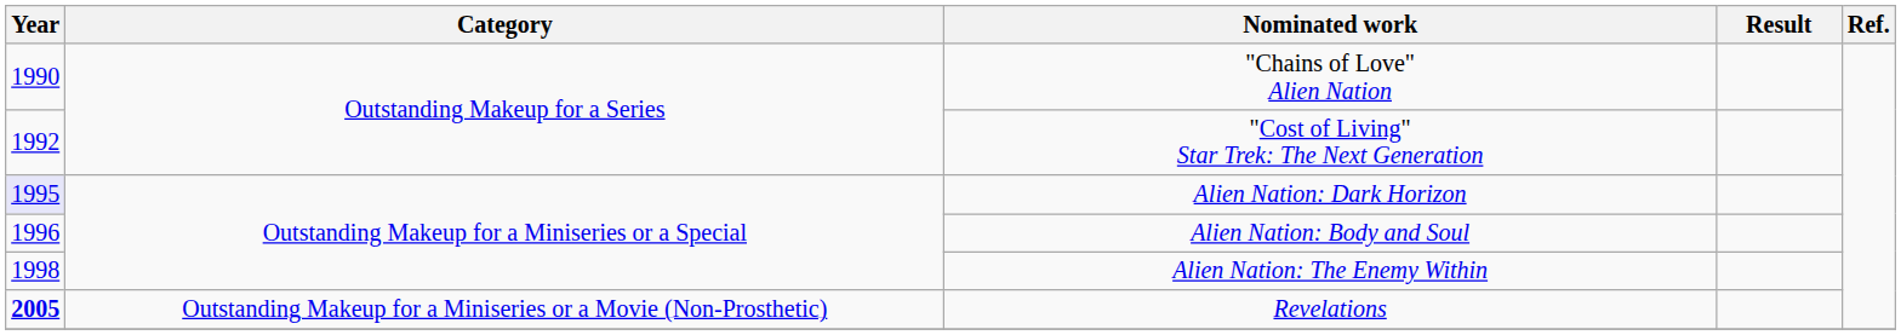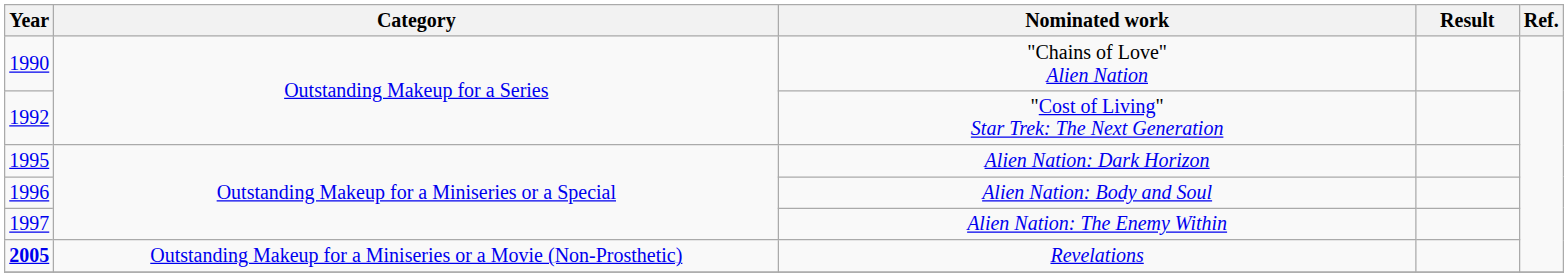 <table class="wikitable sortable plainrowheaders" style="text-align:center;">
 <tr>
 <th scope="col" style="width:1em;">Year</th>
 <th scope="col" style="width:40em;">Category</th>
 <th scope="col" style="width:35em;">Nominated work</th>
 <th scope="col" style="width:5em;">Result</th>
 <th scope="col" style="width:1em;">Ref.</th>
 </tr>
 <tr>
 <td><a href='#'>1990</a></td>
 <td rowspan="2"><a href='#'>Outstanding Makeup for a Series</a></td>
 <td>"Chains of Love" <br> <em><a href='#'>Alien Nation</a></em></td>
 <td></td>
 <td rowspan="6"></td>
 </tr>
 <tr>
 <td><a href='#'>1992</a></td>
 <td>"<a href='#'>Cost of Living</a>" <br> <em><a href='#'>Star Trek: The Next Generation</a></em></td>
 <td></td>
 </tr>
 <tr>
-<td style="background: lavender;"><a href='#'>1995</a></td>
+<td><a href='#'>1995</a></td>
 <td rowspan="3"><a href='#'>Outstanding Makeup for a Miniseries or a Special</a></td>
 <td><em><a href='#'>Alien Nation: Dark Horizon</a></em></td>
 <td></td>
 </tr>
 <tr>
 <td><a href='#'>1996</a></td>
 <td><em><a href='#'>Alien Nation: Body and Soul</a></em></td>
 <td></td>
 </tr>
 <tr>
-<td><a href='#'>1998</a></td>
+<td><a href='#'>1997</a></td>
 <td><em><a href='#'>Alien Nation: The Enemy Within</a></em></td>
 <td></td>
 </tr>
 <tr>
 <td><strong><a href='#'>2005</a></strong></td>
 <td><a href='#'>Outstanding Makeup for a Miniseries or a Movie (Non-Prosthetic)</a></td>
 <td><em><a href='#'>Revelations</a></em></td>
 <td></td>
 </tr>
 <tr>
 </tr>
 </table>
